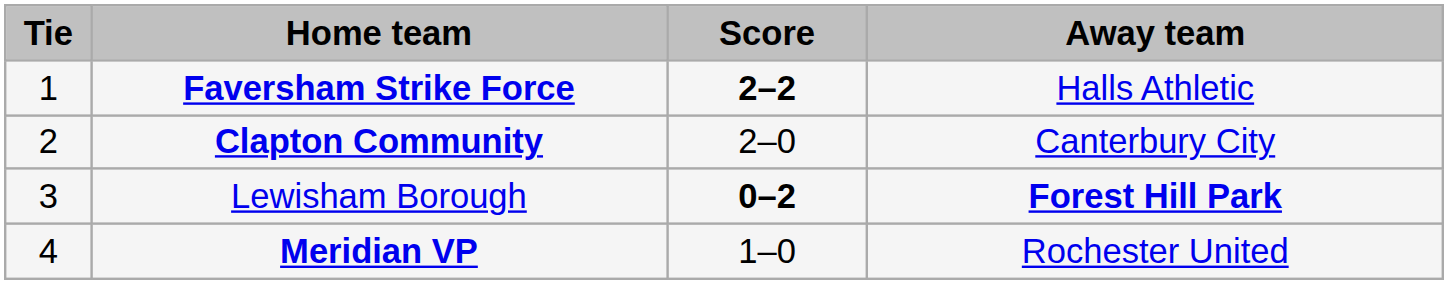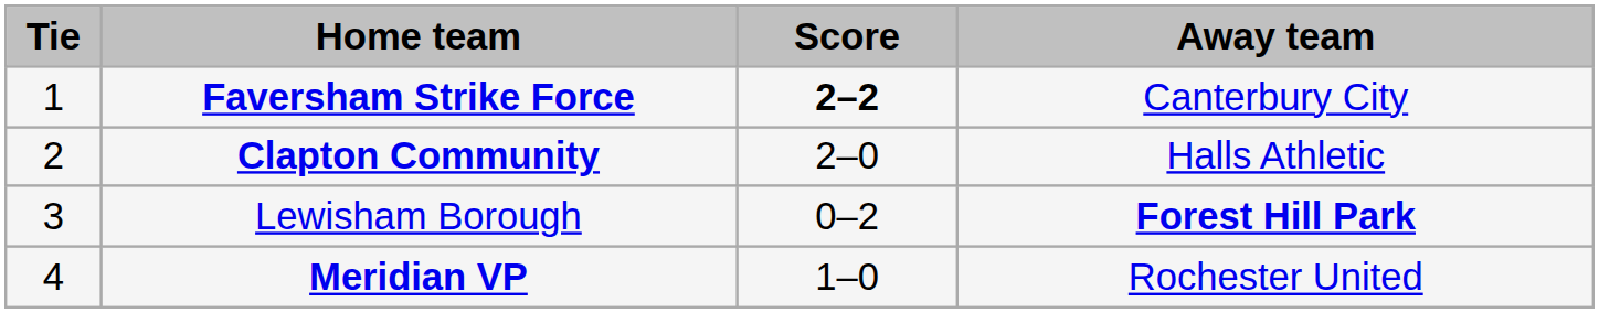 <table class="wikitable" style="width: 600px; background:WhiteSmoke; text-align:center; font-size:90%">
 <tr>
 <td scope="col" style="width:  6.00%; background:silver;"><strong>Tie</strong></td>
 <td scope="col" style="width: 40.00%; background:silver;"><strong>Home team</strong></td>
 <td scope="col" style="width: 14.00%; background:silver;"><strong>Score</strong></td>
 <td scope="col" style="width: 40.00%; background:silver;"><strong>Away team</strong></td>
 </tr>
 <tr>
 <td>1</td>
 <td><strong><a href='#'>Faversham Strike Force</a></strong></td>
 <td><strong>2–2 </strong></td>
-<td><a href='#'>Halls Athletic</a></td>
+<td><a href='#'>Canterbury City</a></td>
 </tr>
 <tr>
 <td>2</td>
 <td><strong><a href='#'>Clapton Community</a></strong></td>
 <td>2–0</td>
-<td><a href='#'>Canterbury City</a></td>
+<td><a href='#'>Halls Athletic</a></td>
 </tr>
 <tr>
 <td>3</td>
 <td><a href='#'>Lewisham Borough</a></td>
-<td><strong>0–2</strong></td>
+<td>0–2</td>
 <td><strong><a href='#'>Forest Hill Park</a></strong></td>
 </tr>
 <tr>
 <td>4</td>
 <td><strong><a href='#'>Meridian VP</a></strong></td>
 <td>1–0</td>
 <td><a href='#'>Rochester United</a></td>
 </tr>
 </table>
